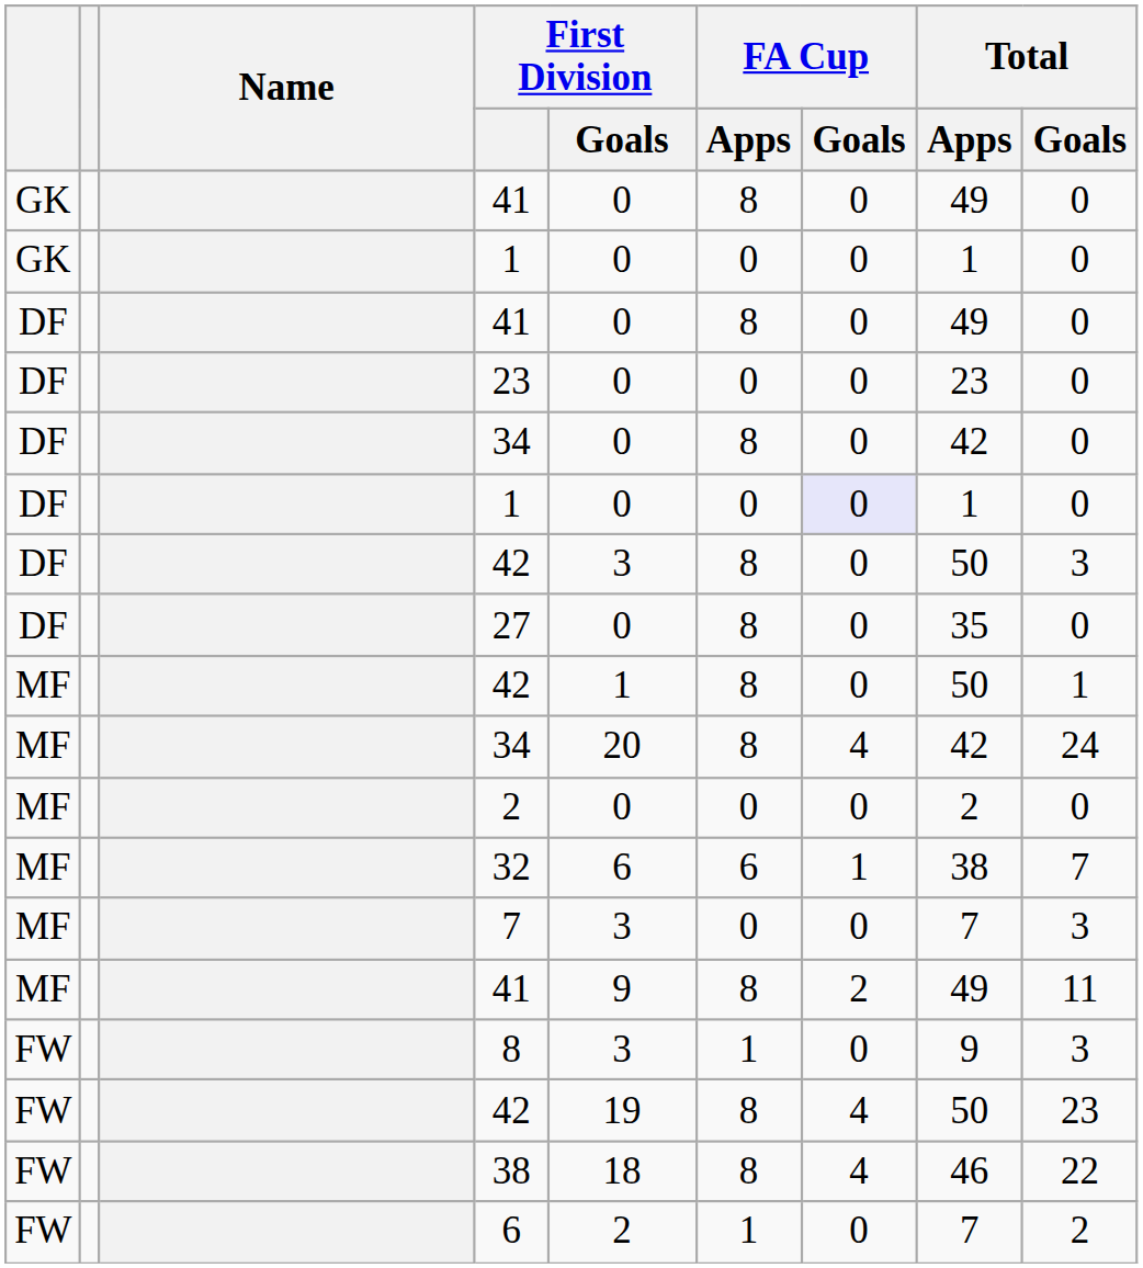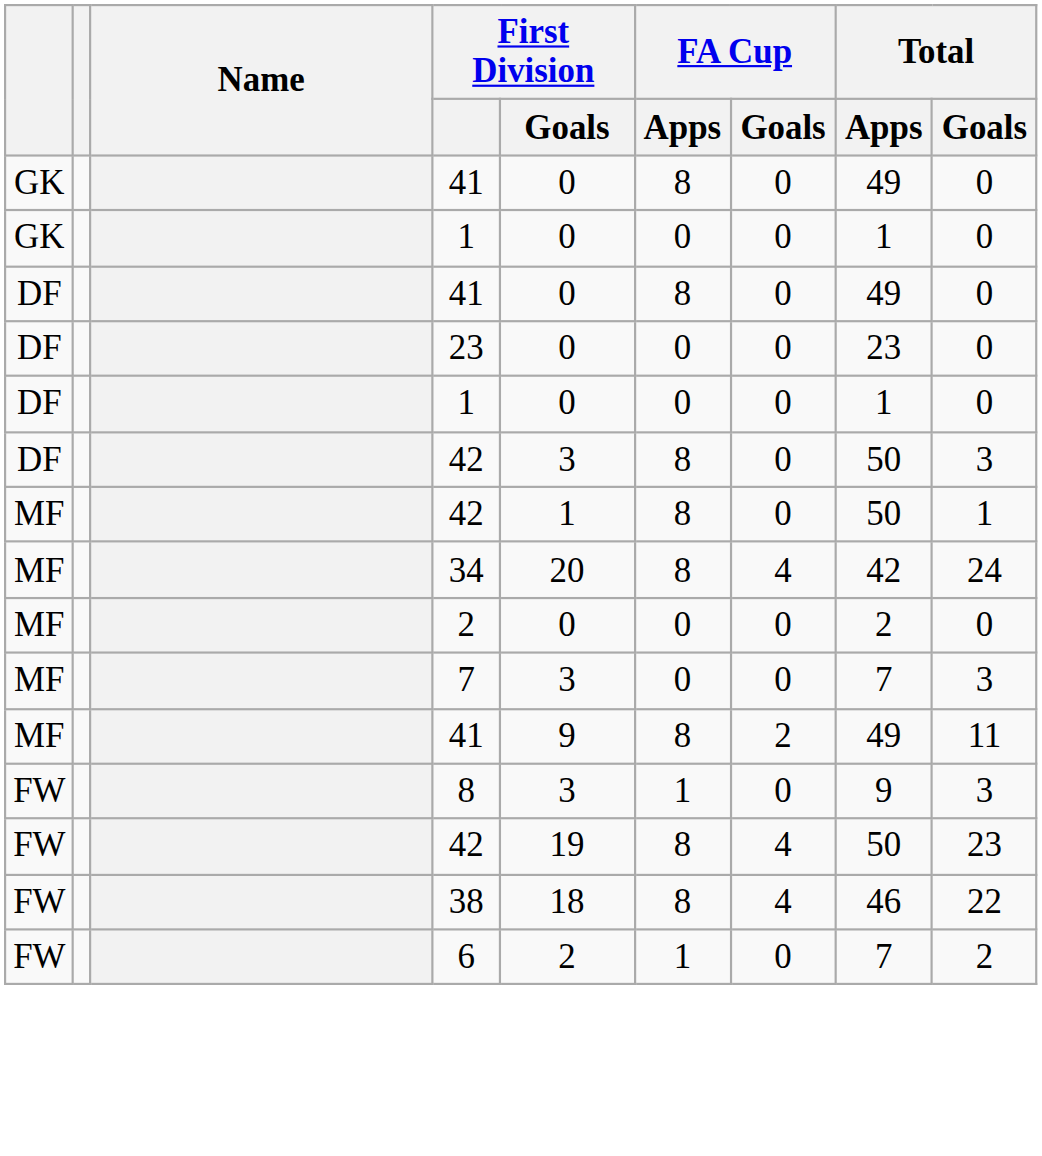 <table class="wikitable sortable plainrowheaders" style="text-align:center">
 <tr>
 <th rowspan="2" scope="col"></th>
 <th rowspan="2" scope="col"></th>
 <th rowspan="2" scope="col" width="150">Name</th>
 <th colspan="2" width="85"><a href='#'>First Division</a></th>
 <th colspan="2" width="85"><a href='#'>FA Cup</a></th>
 <th colspan="2" width="85">Total</th>
 </tr>
 <tr>
 <th></th>
 <th>Goals</th>
 <th>Apps</th>
 <th>Goals</th>
 <th>Apps</th>
 <th>Goals</th>
 </tr>
 <tr>
 <td data-sort-value=1>GK</td>
 <td></td>
 <th scope="row"></th>
 <td>41</td>
 <td>0</td>
 <td>8</td>
 <td>0</td>
 <td>49</td>
 <td>0</td>
 </tr>
 <tr>
 <td data-sort-value=1>GK</td>
 <td></td>
 <th scope="row"></th>
 <td>1</td>
 <td>0</td>
 <td>0</td>
 <td>0</td>
 <td>1</td>
 <td>0</td>
 </tr>
 <tr>
 <td data-sort-value=2>DF</td>
 <td></td>
 <th scope="row"></th>
 <td>41</td>
 <td>0</td>
 <td>8</td>
 <td>0</td>
 <td>49</td>
 <td>0</td>
 </tr>
 <tr>
 <td data-sort-value=2>DF</td>
 <td></td>
 <th scope="row"></th>
 <td>23</td>
 <td>0</td>
 <td>0</td>
 <td>0</td>
 <td>23</td>
 <td>0</td>
 </tr>
 <tr>
 <td data-sort-value=2>DF</td>
 <td></td>
 <th scope="row"></th>
-<td>34</td>
-<td>0</td>
-<td>8</td>
-<td>0</td>
-<td>42</td>
-<td>0</td>
-</tr>
-<tr>
-<td data-sort-value=2>DF</td>
-<td></td>
-<th scope="row"></th>
 <td>1</td>
 <td>0</td>
 <td>0</td>
-<td style="background: lavender;">0</td>
+<td>0</td>
 <td>1</td>
 <td>0</td>
 </tr>
 <tr>
 <td data-sort-value=2>DF</td>
 <td></td>
 <th scope="row"></th>
 <td>42</td>
 <td>3</td>
 <td>8</td>
 <td>0</td>
 <td>50</td>
 <td>3</td>
-</tr>
-<tr>
-<td data-sort-value=2>DF</td>
-<td></td>
-<th scope="row"></th>
-<td>27</td>
-<td>0</td>
-<td>8</td>
-<td>0</td>
-<td>35</td>
-<td>0</td>
 </tr>
 <tr>
 <td data-sort-value=3>MF</td>
 <td></td>
 <th scope="row"></th>
 <td>42</td>
 <td>1</td>
 <td>8</td>
 <td>0</td>
 <td>50</td>
 <td>1</td>
 </tr>
 <tr>
 <td data-sort-value=3>MF</td>
 <td></td>
 <th scope="row"></th>
 <td>34</td>
 <td>20</td>
 <td>8</td>
 <td>4</td>
 <td>42</td>
 <td>24</td>
 </tr>
 <tr>
 <td data-sort-value=3>MF</td>
 <td></td>
 <th scope="row"></th>
 <td>2</td>
 <td>0</td>
 <td>0</td>
 <td>0</td>
 <td>2</td>
 <td>0</td>
-</tr>
-<tr>
-<td data-sort-value=3>MF</td>
-<td></td>
-<th scope="row"></th>
-<td>32</td>
-<td>6</td>
-<td>6</td>
-<td>1</td>
-<td>38</td>
-<td>7</td>
 </tr>
 <tr>
 <td data-sort-value=3>MF</td>
 <td></td>
 <th scope="row"></th>
 <td>7</td>
 <td>3</td>
 <td>0</td>
 <td>0</td>
 <td>7</td>
 <td>3</td>
 </tr>
 <tr>
 <td data-sort-value=3>MF</td>
 <td></td>
 <th scope="row"></th>
 <td>41</td>
 <td>9</td>
 <td>8</td>
 <td>2</td>
 <td>49</td>
 <td>11</td>
 </tr>
 <tr>
 <td data-sort-value=4>FW</td>
 <td></td>
 <th scope="row"></th>
 <td>8</td>
 <td>3</td>
 <td>1</td>
 <td>0</td>
 <td>9</td>
 <td>3</td>
 </tr>
 <tr>
 <td data-sort-value=4>FW</td>
 <td></td>
 <th scope="row"></th>
 <td>42</td>
 <td>19</td>
 <td>8</td>
 <td>4</td>
 <td>50</td>
 <td>23</td>
 </tr>
 <tr>
 <td data-sort-value=4>FW</td>
 <td></td>
 <th scope="row"></th>
 <td>38</td>
 <td>18</td>
 <td>8</td>
 <td>4</td>
 <td>46</td>
 <td>22</td>
 </tr>
 <tr>
 <td data-sort-value=4>FW</td>
 <td></td>
 <th scope="row"></th>
 <td>6</td>
 <td>2</td>
 <td>1</td>
 <td>0</td>
 <td>7</td>
 <td>2</td>
 </tr>
 </table>
